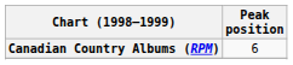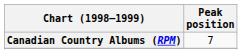 <table class="wikitable sortable plainrowheaders" style="text-align:center">
 <tr>
 <th scope="col">Chart (1998–1999)</th>
 <th scope="col">Peak<br>position</th>
 </tr>
 <tr>
 <th scope="row">Canadian Country Albums (<em><a href='#'>RPM</a></em>)</th>
-<td>6</td>
+<td>7</td>
 </tr>
 <tr>
 </tr>
 <tr>
 </tr>
 <tr>
 </tr>
 </table>
